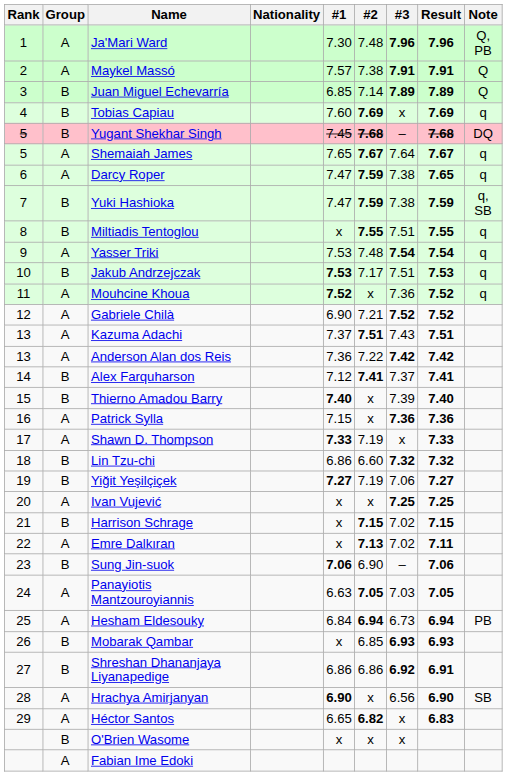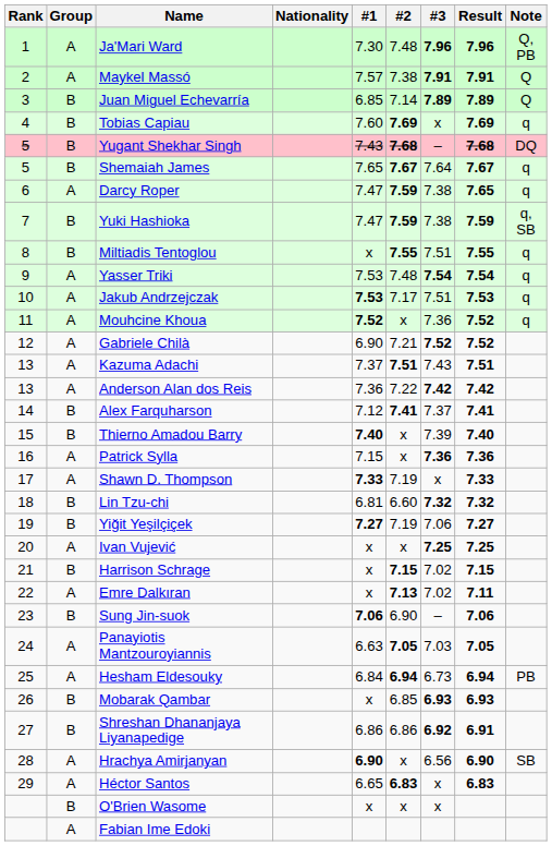 <table class="wikitable sortable" style="text-align:center">
 <tr>
 <th>Rank</th>
 <th>Group</th>
 <th>Name</th>
 <th>Nationality</th>
 <th>#1</th>
 <th>#2</th>
 <th>#3</th>
 <th>Result</th>
 <th>Note</th>
 </tr>
 <tr bgcolor=ccffcc>
 <td>1</td>
 <td>A</td>
 <td align=left><a href='#'>Ja'Mari Ward</a></td>
 <td align=left></td>
 <td>7.30</td>
 <td>7.48</td>
 <td><strong>7.96</strong></td>
 <td><strong>7.96</strong></td>
 <td>Q, PB</td>
 </tr>
 <tr bgcolor=ccffcc>
 <td>2</td>
 <td>A</td>
 <td align=left><a href='#'>Maykel Massó</a></td>
 <td align=left></td>
 <td>7.57</td>
 <td>7.38</td>
 <td><strong>7.91</strong></td>
 <td><strong>7.91</strong></td>
 <td>Q</td>
 </tr>
 <tr bgcolor=ccffcc>
 <td>3</td>
 <td>B</td>
 <td align=left><a href='#'>Juan Miguel Echevarría</a></td>
 <td align=left></td>
 <td>6.85</td>
 <td>7.14</td>
 <td><strong>7.89</strong></td>
 <td><strong>7.89</strong></td>
 <td>Q</td>
 </tr>
 <tr bgcolor=ddffdd>
 <td>4</td>
 <td>B</td>
 <td align=left><a href='#'>Tobias Capiau</a></td>
 <td align=left></td>
 <td>7.60</td>
 <td><strong>7.69</strong></td>
 <td>x</td>
 <td><strong>7.69</strong></td>
 <td>q</td>
 </tr>
 <tr bgcolor=pink>
 <td><s>5 </s></td>
 <td>B</td>
 <td align=left><a href='#'>Yugant Shekhar Singh</a></td>
 <td align=left></td>
-<td><s>7.45 </s></td>
+<td><s>7.43 </s></td>
 <td><s><strong>7.68</strong> </s></td>
 <td>–</td>
 <td><s><strong>7.68</strong> </s></td>
 <td>DQ</td>
 </tr>
 <tr bgcolor=ddffdd>
 <td>5</td>
-<td>A</td>
+<td>B</td>
 <td align=left><a href='#'>Shemaiah James</a></td>
 <td align=left></td>
 <td>7.65</td>
 <td><strong>7.67</strong></td>
 <td>7.64</td>
 <td><strong>7.67</strong></td>
 <td>q</td>
 </tr>
 <tr bgcolor=ddffdd>
 <td>6</td>
 <td>A</td>
 <td align=left><a href='#'>Darcy Roper</a></td>
 <td align=left></td>
 <td>7.47</td>
 <td><strong>7.59</strong></td>
 <td>7.38</td>
 <td><strong>7.65</strong></td>
 <td>q</td>
 </tr>
 <tr bgcolor=ddffdd>
 <td>7</td>
 <td>B</td>
 <td align=left><a href='#'>Yuki Hashioka</a></td>
 <td align=left></td>
 <td>7.47</td>
 <td><strong>7.59</strong></td>
 <td>7.38</td>
 <td><strong>7.59</strong></td>
 <td>q, SB</td>
 </tr>
 <tr bgcolor=ddffdd>
 <td>8</td>
 <td>B</td>
 <td align=left><a href='#'>Miltiadis Tentoglou</a></td>
 <td align=left></td>
 <td>x</td>
 <td><strong>7.55</strong></td>
 <td>7.51</td>
 <td><strong>7.55</strong></td>
 <td>q</td>
 </tr>
 <tr bgcolor=ddffdd>
 <td>9</td>
 <td>A</td>
 <td align=left><a href='#'>Yasser Triki</a></td>
 <td align=left></td>
 <td>7.53</td>
 <td>7.48</td>
 <td><strong>7.54</strong></td>
 <td><strong>7.54</strong></td>
 <td>q</td>
 </tr>
 <tr bgcolor=ddffdd>
 <td>10</td>
-<td>B</td>
+<td>A</td>
 <td align=left><a href='#'>Jakub Andrzejczak</a></td>
 <td align=left></td>
 <td><strong>7.53</strong></td>
 <td>7.17</td>
 <td>7.51</td>
 <td><strong>7.53</strong></td>
 <td>q</td>
 </tr>
 <tr bgcolor=ddffdd>
 <td>11</td>
 <td>A</td>
 <td align=left><a href='#'>Mouhcine Khoua</a></td>
 <td align=left></td>
 <td><strong>7.52</strong></td>
 <td>x</td>
 <td>7.36</td>
 <td><strong>7.52</strong></td>
 <td>q</td>
 </tr>
 <tr>
 <td>12</td>
 <td>A</td>
 <td align=left><a href='#'>Gabriele Chilà</a></td>
 <td align=left></td>
 <td>6.90</td>
 <td>7.21</td>
 <td><strong>7.52</strong></td>
 <td><strong>7.52</strong></td>
 <td></td>
 </tr>
 <tr>
 <td>13</td>
 <td>A</td>
 <td align=left><a href='#'>Kazuma Adachi</a></td>
 <td align=left></td>
 <td>7.37</td>
 <td><strong>7.51</strong></td>
 <td>7.43</td>
 <td><strong>7.51</strong></td>
 <td></td>
 </tr>
 <tr>
 <td>13</td>
 <td>A</td>
 <td align=left><a href='#'>Anderson Alan dos Reis</a></td>
 <td align=left></td>
 <td>7.36</td>
 <td>7.22</td>
 <td><strong>7.42</strong></td>
 <td><strong>7.42</strong></td>
 <td></td>
 </tr>
 <tr>
 <td>14</td>
 <td>B</td>
 <td align=left><a href='#'>Alex Farquharson</a></td>
 <td align=left></td>
 <td>7.12</td>
 <td><strong>7.41</strong></td>
 <td>7.37</td>
 <td><strong>7.41</strong></td>
 <td></td>
 </tr>
 <tr>
 <td>15</td>
 <td>B</td>
 <td align=left><a href='#'>Thierno Amadou Barry</a></td>
 <td align=left></td>
 <td><strong>7.40</strong></td>
 <td>x</td>
 <td>7.39</td>
 <td><strong>7.40</strong></td>
 <td></td>
 </tr>
 <tr>
 <td>16</td>
 <td>A</td>
 <td align=left><a href='#'>Patrick Sylla</a></td>
 <td align=left></td>
 <td>7.15</td>
 <td>x</td>
 <td><strong>7.36</strong></td>
 <td><strong>7.36</strong></td>
 <td></td>
 </tr>
 <tr>
 <td>17</td>
 <td>A</td>
 <td align=left><a href='#'>Shawn D. Thompson</a></td>
 <td align=left></td>
 <td><strong>7.33</strong></td>
 <td>7.19</td>
 <td>x</td>
 <td><strong>7.33</strong></td>
 <td></td>
 </tr>
 <tr>
 <td>18</td>
 <td>B</td>
 <td align=left><a href='#'>Lin Tzu-chi</a></td>
 <td align=left></td>
-<td>6.86</td>
+<td>6.81</td>
 <td>6.60</td>
 <td><strong>7.32</strong></td>
 <td><strong>7.32</strong></td>
 <td></td>
 </tr>
 <tr>
 <td>19</td>
 <td>B</td>
 <td align=left><a href='#'>Yiğit Yeşilçiçek</a></td>
 <td align=left></td>
 <td><strong>7.27</strong></td>
 <td>7.19</td>
 <td>7.06</td>
 <td><strong>7.27</strong></td>
 <td></td>
 </tr>
 <tr>
 <td>20</td>
 <td>A</td>
 <td align=left><a href='#'>Ivan Vujević</a></td>
 <td align=left></td>
 <td>x</td>
 <td>x</td>
 <td><strong>7.25</strong></td>
 <td><strong>7.25</strong></td>
 <td></td>
 </tr>
 <tr>
 <td>21</td>
 <td>B</td>
 <td align=left><a href='#'>Harrison Schrage</a></td>
 <td align=left></td>
 <td>x</td>
 <td><strong>7.15</strong></td>
 <td>7.02</td>
 <td><strong>7.15</strong></td>
 <td></td>
 </tr>
 <tr>
 <td>22</td>
 <td>A</td>
 <td align=left><a href='#'>Emre Dalkıran</a></td>
 <td align=left></td>
 <td>x</td>
 <td><strong>7.13</strong></td>
 <td>7.02</td>
 <td><strong>7.11</strong></td>
 <td></td>
 </tr>
 <tr>
 <td>23</td>
 <td>B</td>
 <td align=left><a href='#'>Sung Jin-suok</a></td>
 <td align=left></td>
 <td><strong>7.06</strong></td>
 <td>6.90</td>
 <td>–</td>
 <td><strong>7.06</strong></td>
 <td></td>
 </tr>
 <tr>
 <td>24</td>
 <td>A</td>
 <td align=left><a href='#'>Panayiotis Mantzouroyiannis</a></td>
 <td align=left></td>
 <td>6.63</td>
 <td><strong>7.05</strong></td>
 <td>7.03</td>
 <td><strong>7.05</strong></td>
 <td></td>
 </tr>
 <tr>
 <td>25</td>
 <td>A</td>
 <td align=left><a href='#'>Hesham Eldesouky</a></td>
 <td align=left></td>
 <td>6.84</td>
 <td><strong>6.94</strong></td>
 <td>6.73</td>
 <td><strong>6.94</strong></td>
 <td>PB</td>
 </tr>
 <tr>
 <td>26</td>
 <td>B</td>
 <td align=left><a href='#'>Mobarak Qambar</a></td>
 <td align=left></td>
 <td>x</td>
 <td>6.85</td>
 <td><strong>6.93</strong></td>
 <td><strong>6.93</strong></td>
 <td></td>
 </tr>
 <tr>
 <td>27</td>
 <td>B</td>
 <td align=left><a href='#'>Shreshan Dhananjaya Liyanapedige</a></td>
 <td align=left></td>
 <td>6.86</td>
 <td>6.86</td>
 <td><strong>6.92</strong></td>
 <td><strong>6.91</strong></td>
 <td></td>
 </tr>
 <tr>
 <td>28</td>
 <td>A</td>
 <td align=left><a href='#'>Hrachya Amirjanyan</a></td>
 <td align=left></td>
 <td><strong>6.90</strong></td>
 <td>x</td>
 <td>6.56</td>
 <td><strong>6.90</strong></td>
 <td>SB</td>
 </tr>
 <tr>
 <td>29</td>
 <td>A</td>
 <td align=left><a href='#'>Héctor Santos</a></td>
 <td align=left></td>
 <td>6.65</td>
-<td><strong>6.82</strong></td>
+<td><strong>6.83</strong></td>
 <td>x</td>
 <td><strong>6.83</strong></td>
 <td></td>
 </tr>
 <tr>
 <td></td>
 <td>B</td>
 <td align=left><a href='#'>O'Brien Wasome</a></td>
 <td align=left></td>
 <td>x</td>
 <td>x</td>
 <td>x</td>
 <td><strong></strong></td>
 <td></td>
 </tr>
 <tr>
 <td></td>
 <td>A</td>
 <td align=left><a href='#'>Fabian Ime Edoki</a></td>
 <td align=left></td>
 <td></td>
 <td></td>
 <td></td>
 <td><strong></strong></td>
 <td></td>
 </tr>
 </table>
